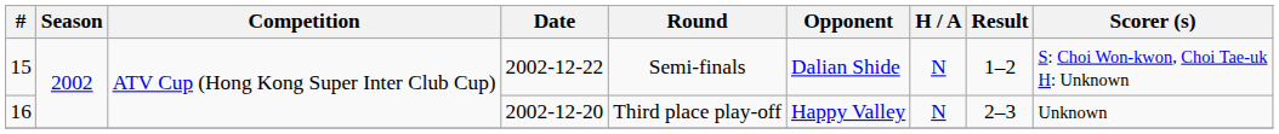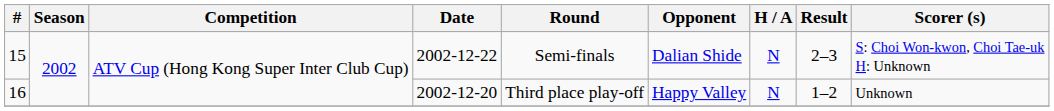 <table class="wikitable" style="text-align:center; ">
 <tr>
 <th>#</th>
 <th>Season</th>
 <th>Competition</th>
 <th>Date</th>
 <th>Round</th>
 <th>Opponent</th>
 <th>H / A</th>
 <th>Result</th>
 <th>Scorer (s)</th>
 </tr>
 <tr>
 <td>15</td>
 <td rowspan="2"><a href='#'>2002</a></td>
 <td rowspan="2"><a href='#'>ATV Cup</a> (Hong Kong Super Inter Club Cup)</td>
 <td>2002-12-22</td>
 <td>Semi-finals</td>
 <td align=left> <a href='#'>Dalian Shide</a></td>
 <td><a href='#'>N</a></td>
-<td>1–2</td>
+<td>2–3</td>
 <td align=left><small><a href='#'>S</a>: <a href='#'>Choi Won-kwon</a>, <a href='#'>Choi Tae-uk</a><br> <a href='#'>H</a>: Unknown</small></td>
 </tr>
 <tr>
 <td>16</td>
 <td>2002-12-20</td>
 <td>Third place play-off</td>
 <td align=left> <a href='#'>Happy Valley</a></td>
 <td><a href='#'>N</a></td>
-<td>2–3</td>
+<td>1–2</td>
 <td align=left><small> Unknown</small></td>
 </tr>
 <tr>
 </tr>
 </table>
